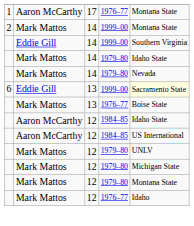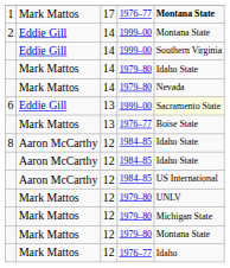 <table class="wikitable">
 <tr>
 </tr>
 <tr>
 <td>1</td>
-<td>Aaron McCarthy</td>
+<td>Mark Mattos</td>
 <td>17</td>
 <td style="font-size:80%;"><a href='#'>1976–77</a></td>
-<td style="font-size:80%;">Montana State</td>
+<td style="font-size:80%;"><strong>Montana State</strong></td>
 </tr>
 <tr>
 <td>2</td>
-<td>Mark Mattos</td>
+<td><a href='#'>Eddie Gill</a></td>
 <td>14</td>
 <td style="font-size:80%;"><a href='#'>1999–00</a></td>
 <td style="font-size:80%;">Montana State</td>
 </tr>
 <tr>
 <td></td>
 <td><a href='#'>Eddie Gill</a></td>
 <td>14</td>
 <td style="font-size:80%;"><a href='#'>1999–00</a></td>
 <td style="font-size:80%;">Southern Virginia</td>
 </tr>
 <tr>
 <td></td>
 <td>Mark Mattos</td>
 <td>14</td>
 <td style="font-size:80%;"><a href='#'>1979–80</a></td>
 <td style="font-size:80%;">Idaho State</td>
 </tr>
 <tr>
 <td></td>
 <td>Mark Mattos</td>
 <td>14</td>
 <td style="font-size:80%;"><a href='#'>1979–80</a></td>
 <td style="font-size:80%;">Nevada</td>
 </tr>
 <tr>
 <td>6</td>
 <td><a href='#'>Eddie Gill</a></td>
 <td>13</td>
 <td style="font-size:80%;"><a href='#'>1999–00</a></td>
 <td style="background: lightyellow; font-size:80%;">Sacramento State</td>
 </tr>
 <tr>
 <td></td>
 <td>Mark Mattos</td>
 <td>13</td>
 <td style="font-size:80%;"><a href='#'>1976–77</a></td>
 <td style="font-size:80%;">Boise State</td>
+</tr>
+<tr>
+<td>8</td>
+<td>Aaron McCarthy</td>
+<td>12</td>
+<td style="font-size:80%;"><a href='#'>1984–85</a></td>
+<td style="font-size:80%;">Idaho State</td>
 </tr>
 <tr>
 <td></td>
 <td>Aaron McCarthy</td>
 <td>12</td>
 <td style="font-size:80%;"><a href='#'>1984–85</a></td>
 <td style="font-size:80%;">Idaho State</td>
 </tr>
 <tr>
 <td></td>
 <td>Aaron McCarthy</td>
 <td>12</td>
 <td style="font-size:80%;"><a href='#'>1984–85</a></td>
 <td style="font-size:80%;">US International</td>
 </tr>
 <tr>
 <td></td>
 <td>Mark Mattos</td>
 <td>12</td>
 <td style="font-size:80%;"><a href='#'>1979–80</a></td>
 <td style="font-size:80%;">UNLV</td>
 </tr>
 <tr>
 <td></td>
 <td>Mark Mattos</td>
 <td>12</td>
 <td style="font-size:80%;"><a href='#'>1979–80</a></td>
 <td style="font-size:80%;">Michigan State</td>
 </tr>
 <tr>
 <td></td>
 <td>Mark Mattos</td>
 <td>12</td>
 <td style="font-size:80%;"><a href='#'>1979–80</a></td>
 <td style="font-size:80%;">Montana State</td>
 </tr>
 <tr>
 <td></td>
 <td>Mark Mattos</td>
 <td>12</td>
 <td style="font-size:80%;"><a href='#'>1976–77</a></td>
 <td style="font-size:80%;">Idaho</td>
 </tr>
 </table>
